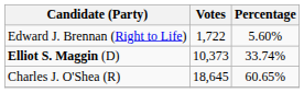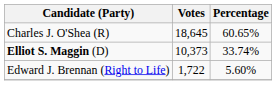 <table class="wikitable">
 <tr>
 <th>Candidate (Party)</th>
 <th>Votes</th>
 <th>Percentage</th>
 </tr>
 <tr>
-<td>Edward J. Brennan (<a href='#'>Right to Life</a>)</td>
-<td align="center">1,722</td>
-<td align="center">5.60%</td>
+<td>Charles J. O'Shea (R)</td>
+<td align="center">18,645</td>
+<td align="center">60.65%</td>
 </tr>
 <tr>
 <td><strong>Elliot S. Maggin</strong> (D)</td>
 <td align="center">10,373</td>
 <td align="center">33.74%</td>
 </tr>
 <tr>
-<td>Charles J. O'Shea (R)</td>
-<td align="center">18,645</td>
-<td align="center">60.65%</td>
+<td>Edward J. Brennan (<a href='#'>Right to Life</a>)</td>
+<td align="center">1,722</td>
+<td align="center">5.60%</td>
 </tr>
 <tr>
 </tr>
 </table>
